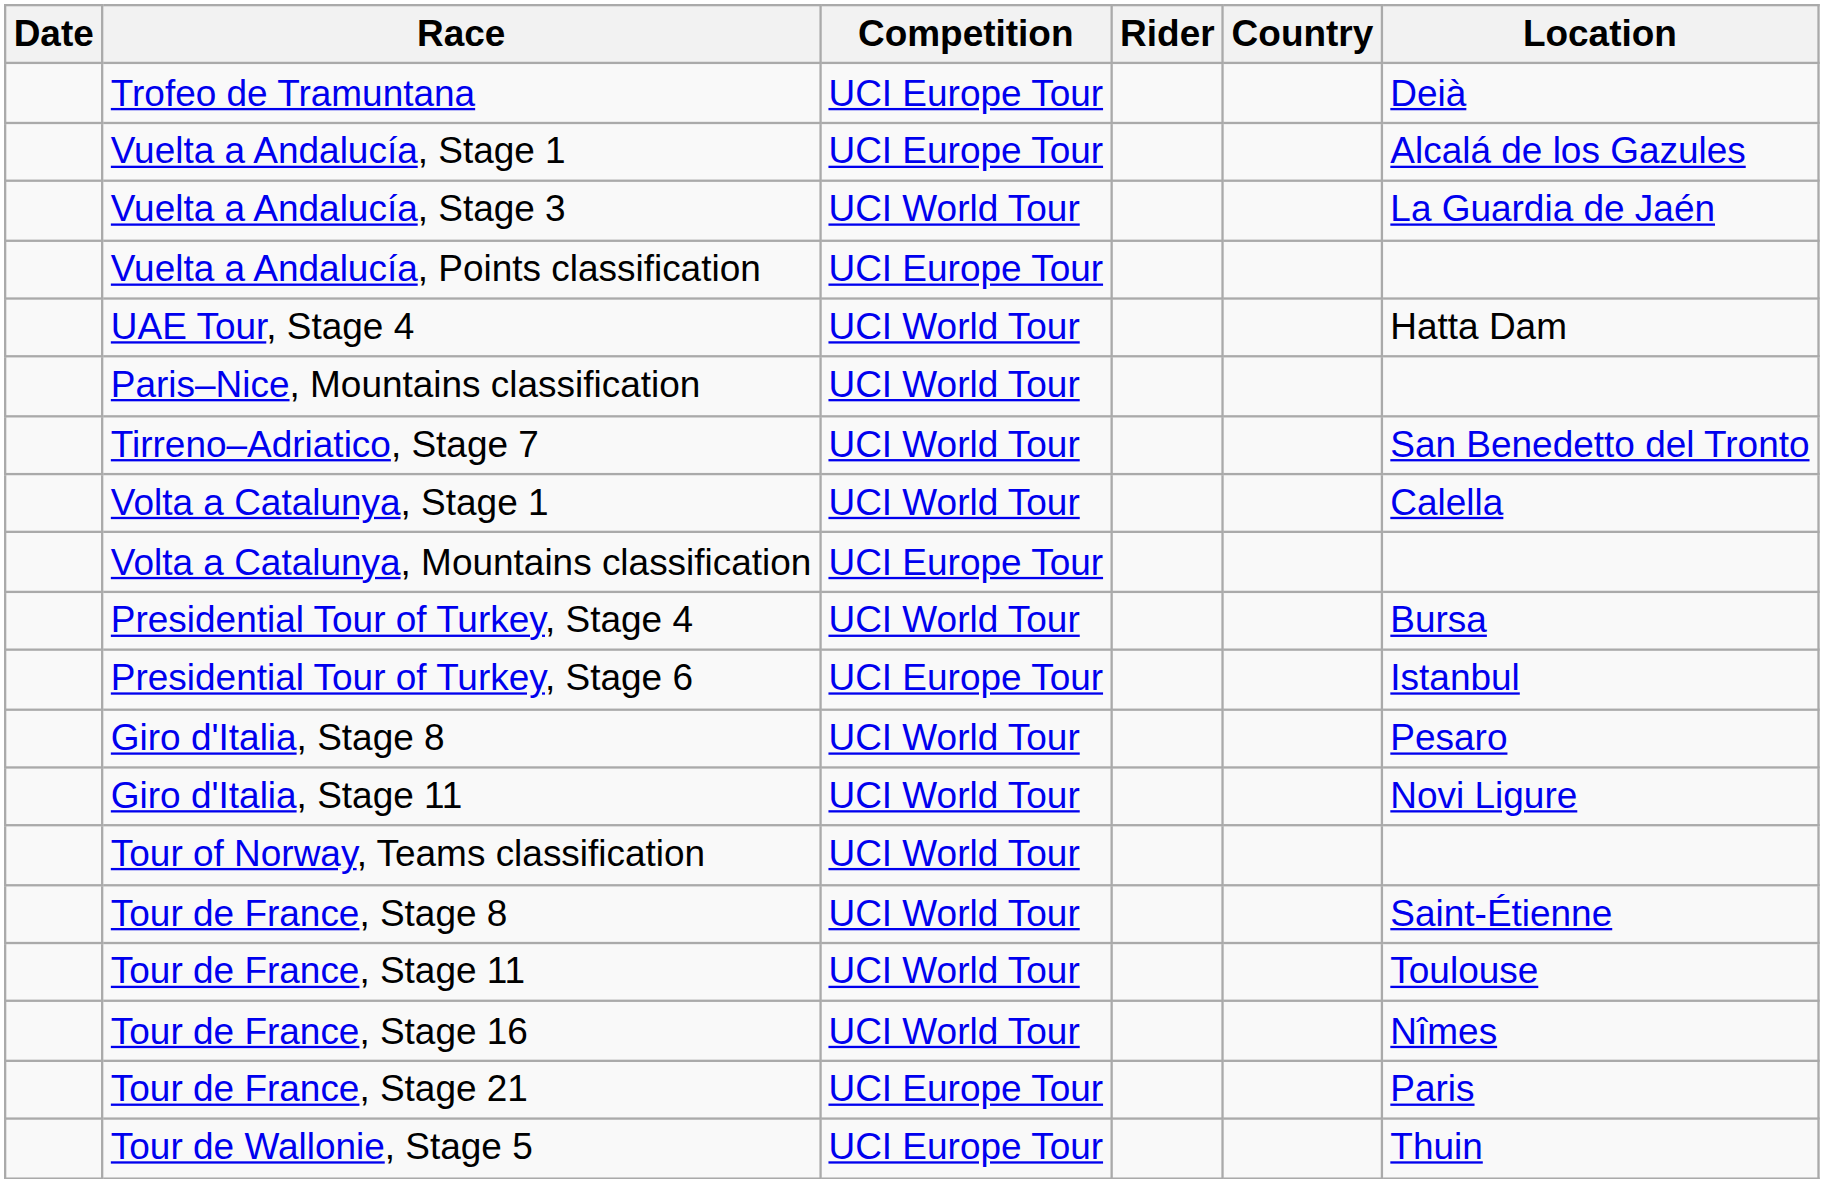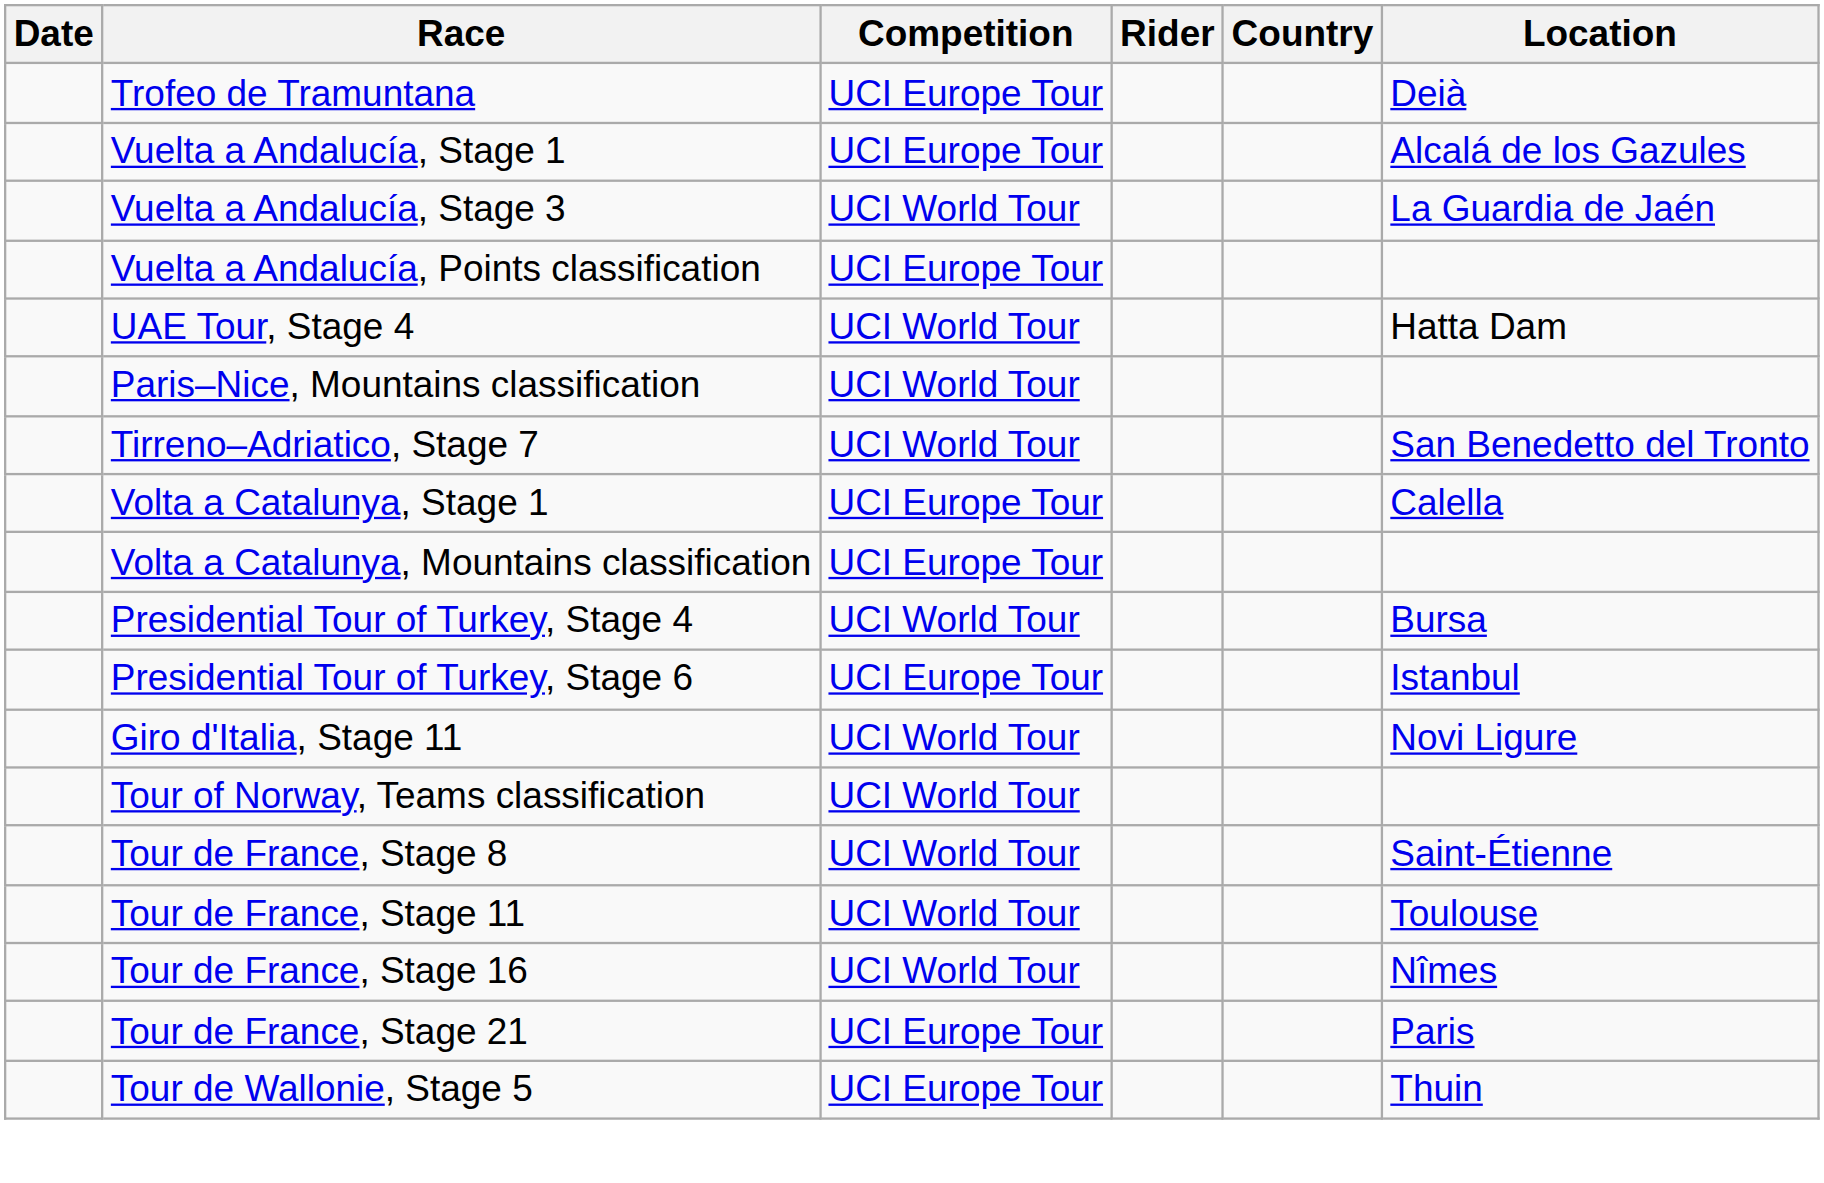 <table class="wikitable sortable">
 <tr>
 <th>Date</th>
 <th>Race</th>
 <th>Competition</th>
 <th>Rider</th>
 <th>Country</th>
 <th>Location</th>
 </tr>
 <tr>
 <td></td>
 <td><a href='#'>Trofeo de Tramuntana</a></td>
 <td><a href='#'>UCI Europe Tour</a></td>
 <td></td>
 <td></td>
 <td><a href='#'>Deià</a></td>
 </tr>
 <tr>
 <td></td>
 <td><a href='#'>Vuelta a Andalucía</a>, Stage 1</td>
 <td><a href='#'>UCI Europe Tour</a></td>
 <td></td>
 <td></td>
 <td><a href='#'>Alcalá de los Gazules</a></td>
 </tr>
 <tr>
 <td></td>
 <td><a href='#'>Vuelta a Andalucía</a>, Stage 3</td>
 <td><a href='#'>UCI World Tour</a></td>
 <td></td>
 <td></td>
 <td><a href='#'>La Guardia de Jaén</a></td>
 </tr>
 <tr>
 <td></td>
 <td><a href='#'>Vuelta a Andalucía</a>, Points classification</td>
 <td><a href='#'>UCI Europe Tour</a></td>
 <td></td>
 <td></td>
 <td></td>
 </tr>
 <tr>
 <td></td>
 <td><a href='#'>UAE Tour</a>, Stage 4</td>
 <td><a href='#'>UCI World Tour</a></td>
 <td></td>
 <td></td>
 <td>Hatta Dam</td>
 </tr>
 <tr>
 <td></td>
 <td><a href='#'>Paris–Nice</a>, Mountains classification</td>
 <td><a href='#'>UCI World Tour</a></td>
 <td></td>
 <td></td>
 <td></td>
 </tr>
 <tr>
 <td></td>
 <td><a href='#'>Tirreno–Adriatico</a>, Stage 7</td>
 <td><a href='#'>UCI World Tour</a></td>
 <td></td>
 <td></td>
 <td><a href='#'>San Benedetto del Tronto</a></td>
 </tr>
 <tr>
 <td></td>
 <td><a href='#'>Volta a Catalunya</a>, Stage 1</td>
-<td><a href='#'>UCI World Tour</a></td>
+<td><a href='#'>UCI Europe Tour</a></td>
 <td></td>
 <td></td>
 <td><a href='#'>Calella</a></td>
 </tr>
 <tr>
 <td></td>
 <td><a href='#'>Volta a Catalunya</a>, Mountains classification</td>
 <td><a href='#'>UCI Europe Tour</a></td>
 <td></td>
 <td></td>
 <td></td>
 </tr>
 <tr>
 <td></td>
 <td><a href='#'>Presidential Tour of Turkey</a>, Stage 4</td>
 <td><a href='#'>UCI World Tour</a></td>
 <td></td>
 <td></td>
 <td><a href='#'>Bursa</a></td>
 </tr>
 <tr>
 <td></td>
 <td><a href='#'>Presidential Tour of Turkey</a>, Stage 6</td>
 <td><a href='#'>UCI Europe Tour</a></td>
 <td></td>
 <td></td>
 <td><a href='#'>Istanbul</a></td>
-</tr>
-<tr>
-<td></td>
-<td><a href='#'>Giro d'Italia</a>, Stage 8</td>
-<td><a href='#'>UCI World Tour</a></td>
-<td></td>
-<td></td>
-<td><a href='#'>Pesaro</a></td>
 </tr>
 <tr>
 <td></td>
 <td><a href='#'>Giro d'Italia</a>, Stage 11</td>
 <td><a href='#'>UCI World Tour</a></td>
 <td></td>
 <td></td>
 <td><a href='#'>Novi Ligure</a></td>
 </tr>
 <tr>
 <td></td>
 <td><a href='#'>Tour of Norway</a>, Teams classification</td>
 <td><a href='#'>UCI World Tour</a></td>
 <td align="center"></td>
 <td></td>
 <td></td>
 </tr>
 <tr>
 <td></td>
 <td><a href='#'>Tour de France</a>, Stage 8</td>
 <td><a href='#'>UCI World Tour</a></td>
 <td></td>
 <td></td>
 <td><a href='#'>Saint-Étienne</a></td>
 </tr>
 <tr>
 <td></td>
 <td><a href='#'>Tour de France</a>, Stage 11</td>
 <td><a href='#'>UCI World Tour</a></td>
 <td></td>
 <td></td>
 <td><a href='#'>Toulouse</a></td>
 </tr>
 <tr>
 <td></td>
 <td><a href='#'>Tour de France</a>, Stage 16</td>
 <td><a href='#'>UCI World Tour</a></td>
 <td></td>
 <td></td>
 <td><a href='#'>Nîmes</a></td>
 </tr>
 <tr>
 <td></td>
 <td><a href='#'>Tour de France</a>, Stage 21</td>
 <td><a href='#'>UCI Europe Tour</a></td>
 <td></td>
 <td></td>
 <td><a href='#'>Paris</a></td>
 </tr>
 <tr>
 <td></td>
 <td><a href='#'>Tour de Wallonie</a>, Stage 5</td>
 <td><a href='#'>UCI Europe Tour</a></td>
 <td></td>
 <td></td>
 <td><a href='#'>Thuin</a></td>
 </tr>
 </table>
